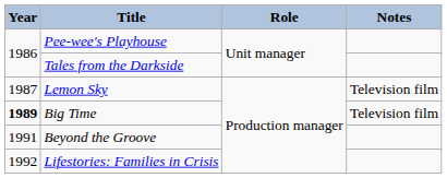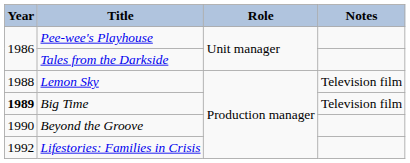 <table class="wikitable" style="font-size:95%;">
 <tr>
 <th style="background:#B0C4DE;">Year</th>
 <th style="background:#B0C4DE;">Title</th>
 <th style="background:#B0C4DE;">Role</th>
 <th style="background:#B0C4DE;">Notes</th>
 </tr>
 <tr>
 <td rowspan=2>1986</td>
 <td><em><a href='#'>Pee-wee's Playhouse</a></em></td>
 <td rowspan=2>Unit manager</td>
 <td></td>
 </tr>
 <tr>
 <td><em><a href='#'>Tales from the Darkside</a></em></td>
 <td></td>
 </tr>
 <tr>
-<td>1987</td>
+<td>1988</td>
 <td><em><a href='#'>Lemon Sky</a></em></td>
 <td rowspan=4>Production manager</td>
 <td>Television film</td>
 </tr>
 <tr>
 <td><strong>1989</strong></td>
 <td><em>Big Time</em></td>
 <td>Television film</td>
 </tr>
 <tr>
-<td>1991</td>
+<td>1990</td>
 <td><em>Beyond the Groove</em></td>
 <td></td>
 </tr>
 <tr>
 <td>1992</td>
 <td><em><a href='#'>Lifestories: Families in Crisis</a></em></td>
 <td></td>
 </tr>
 </table>
